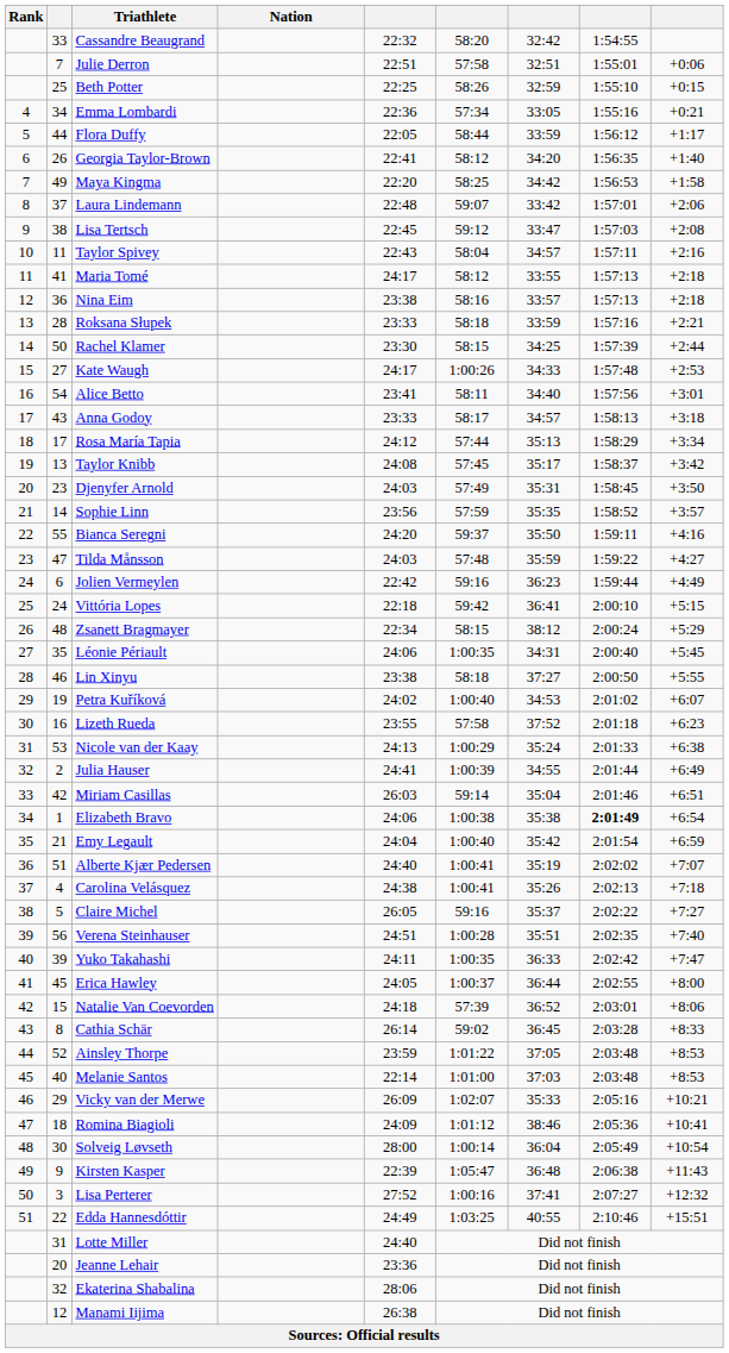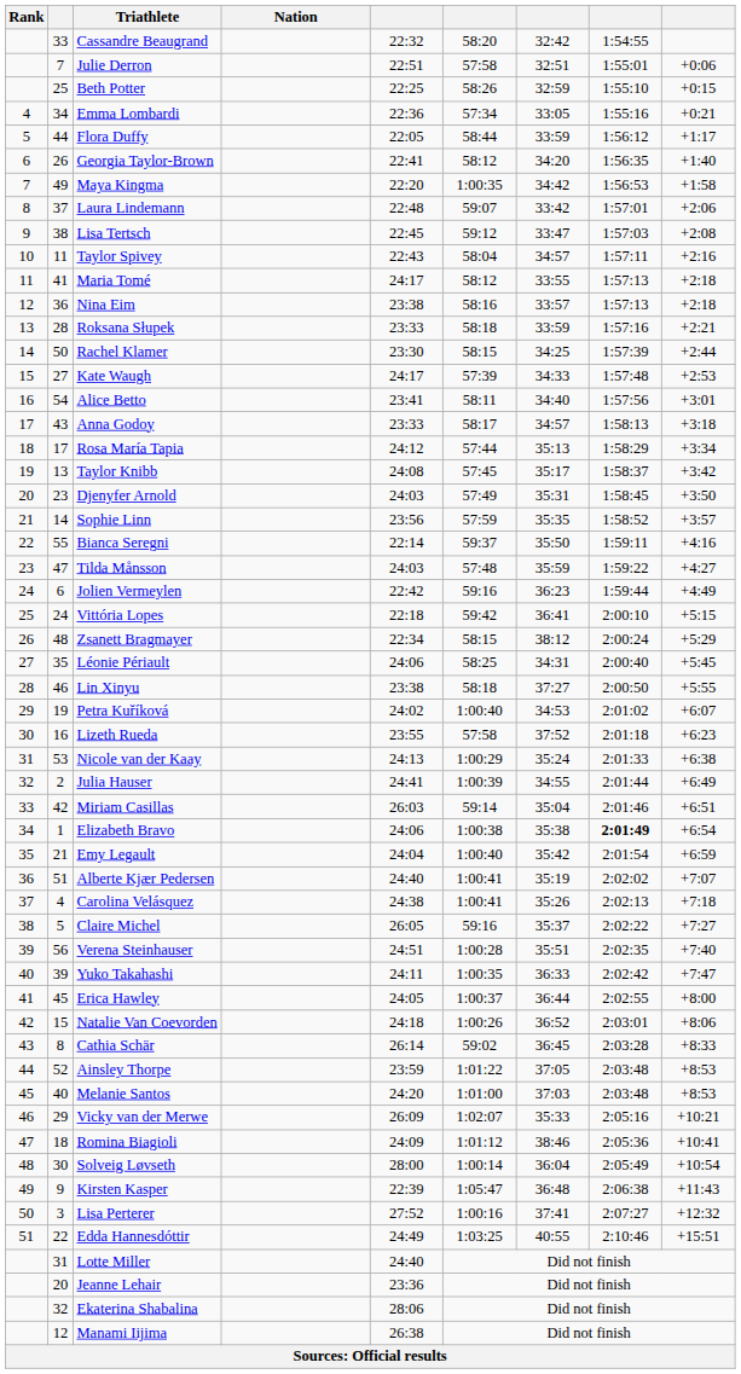 <table class="wikitable sortable" style="text-align:center">
 <tr>
 <th data-sort-type="number" width="30">Rank</th>
 <th width="20"></th>
 <th width="150">Triathlete</th>
 <th width="150">Nation</th>
 <th width="70" data-sort-type="text"></th>
 <th width="70"></th>
 <th width="70"></th>
 <th width="70"></th>
 <th width="70"></th>
 </tr>
 <tr>
 <td></td>
 <td>33</td>
 <td align="left"><a href='#'>Cassandre Beaugrand</a></td>
 <td align="left"></td>
 <td>22:32</td>
 <td>58:20</td>
 <td>32:42</td>
 <td>1:54:55</td>
 <td></td>
 </tr>
 <tr>
 <td></td>
 <td>7</td>
 <td align="left"><a href='#'>Julie Derron</a></td>
 <td align="left"></td>
 <td>22:51</td>
 <td>57:58</td>
 <td>32:51</td>
 <td>1:55:01</td>
 <td>+0:06</td>
 </tr>
 <tr>
 <td></td>
 <td>25</td>
 <td align="left"><a href='#'>Beth Potter</a></td>
 <td align="left"></td>
 <td>22:25</td>
 <td>58:26</td>
 <td>32:59</td>
 <td>1:55:10</td>
 <td>+0:15</td>
 </tr>
 <tr>
 <td>4</td>
 <td>34</td>
 <td align="left"><a href='#'>Emma Lombardi</a></td>
 <td align="left"></td>
 <td>22:36</td>
 <td>57:34</td>
 <td>33:05</td>
 <td>1:55:16</td>
 <td>+0:21</td>
 </tr>
 <tr>
 <td>5</td>
 <td>44</td>
 <td align="left"><a href='#'>Flora Duffy</a></td>
 <td align="left"></td>
 <td>22:05</td>
 <td>58:44</td>
 <td>33:59</td>
 <td>1:56:12</td>
 <td>+1:17</td>
 </tr>
 <tr>
 <td>6</td>
 <td>26</td>
 <td align="left"><a href='#'>Georgia Taylor-Brown</a></td>
 <td align="left"></td>
 <td>22:41</td>
 <td>58:12</td>
 <td>34:20</td>
 <td>1:56:35</td>
 <td>+1:40</td>
 </tr>
 <tr>
 <td>7</td>
 <td>49</td>
 <td align="left"><a href='#'>Maya Kingma</a></td>
 <td align="left"></td>
 <td>22:20</td>
-<td>58:25</td>
+<td>1:00:35</td>
 <td>34:42</td>
 <td>1:56:53</td>
 <td>+1:58</td>
 </tr>
 <tr>
 <td>8</td>
 <td>37</td>
 <td align="left"><a href='#'>Laura Lindemann</a></td>
 <td align="left"></td>
 <td>22:48</td>
 <td>59:07</td>
 <td>33:42</td>
 <td>1:57:01</td>
 <td>+2:06</td>
 </tr>
 <tr>
 <td>9</td>
 <td>38</td>
 <td align="left"><a href='#'>Lisa Tertsch</a></td>
 <td align="left"></td>
 <td>22:45</td>
 <td>59:12</td>
 <td>33:47</td>
 <td>1:57:03</td>
 <td>+2:08</td>
 </tr>
 <tr>
 <td>10</td>
 <td>11</td>
 <td align="left"><a href='#'>Taylor Spivey</a></td>
 <td align="left"></td>
 <td>22:43</td>
 <td>58:04</td>
 <td>34:57</td>
 <td>1:57:11</td>
 <td>+2:16</td>
 </tr>
 <tr>
 <td>11</td>
 <td>41</td>
 <td align="left"><a href='#'>Maria Tomé</a></td>
 <td align="left"></td>
 <td>24:17</td>
 <td>58:12</td>
 <td>33:55</td>
 <td>1:57:13</td>
 <td>+2:18</td>
 </tr>
 <tr>
 <td>12</td>
 <td>36</td>
 <td align="left"><a href='#'>Nina Eim</a></td>
 <td align="left"></td>
 <td>23:38</td>
 <td>58:16</td>
 <td>33:57</td>
 <td>1:57:13</td>
 <td>+2:18</td>
 </tr>
 <tr>
 <td>13</td>
 <td>28</td>
 <td align="left"><a href='#'>Roksana Słupek</a></td>
 <td align="left"></td>
 <td>23:33</td>
 <td>58:18</td>
 <td>33:59</td>
 <td>1:57:16</td>
 <td>+2:21</td>
 </tr>
 <tr>
 <td>14</td>
 <td>50</td>
 <td align="left"><a href='#'>Rachel Klamer</a></td>
 <td align="left"></td>
 <td>23:30</td>
 <td>58:15</td>
 <td>34:25</td>
 <td>1:57:39</td>
 <td>+2:44</td>
 </tr>
 <tr>
 <td>15</td>
 <td>27</td>
 <td align="left"><a href='#'>Kate Waugh</a></td>
 <td align="left"></td>
 <td>24:17</td>
-<td>1:00:26</td>
+<td>57:39</td>
 <td>34:33</td>
 <td>1:57:48</td>
 <td>+2:53</td>
 </tr>
 <tr>
 <td>16</td>
 <td>54</td>
 <td align="left"><a href='#'>Alice Betto</a></td>
 <td align="left"></td>
 <td>23:41</td>
 <td>58:11</td>
 <td>34:40</td>
 <td>1:57:56</td>
 <td>+3:01</td>
 </tr>
 <tr>
 <td>17</td>
 <td>43</td>
 <td align="left"><a href='#'>Anna Godoy</a></td>
 <td align="left"></td>
 <td>23:33</td>
 <td>58:17</td>
 <td>34:57</td>
 <td>1:58:13</td>
 <td>+3:18</td>
 </tr>
 <tr>
 <td>18</td>
 <td>17</td>
 <td align="left"><a href='#'>Rosa María Tapia</a></td>
 <td align="left"></td>
 <td>24:12</td>
 <td>57:44</td>
 <td>35:13</td>
 <td>1:58:29</td>
 <td>+3:34</td>
 </tr>
 <tr>
 <td>19</td>
 <td>13</td>
 <td align="left"><a href='#'>Taylor Knibb</a></td>
 <td align="left"></td>
 <td>24:08</td>
 <td>57:45</td>
 <td>35:17</td>
 <td>1:58:37</td>
 <td>+3:42</td>
 </tr>
 <tr>
 <td>20</td>
 <td>23</td>
 <td align="left"><a href='#'>Djenyfer Arnold</a></td>
 <td align="left"></td>
 <td>24:03</td>
 <td>57:49</td>
 <td>35:31</td>
 <td>1:58:45</td>
 <td>+3:50</td>
 </tr>
 <tr>
 <td>21</td>
 <td>14</td>
 <td align="left"><a href='#'>Sophie Linn</a></td>
 <td align="left"></td>
 <td>23:56</td>
 <td>57:59</td>
 <td>35:35</td>
 <td>1:58:52</td>
 <td>+3:57</td>
 </tr>
 <tr>
 <td>22</td>
 <td>55</td>
 <td align="left"><a href='#'>Bianca Seregni</a></td>
 <td align="left"></td>
-<td>24:20</td>
+<td>22:14</td>
 <td>59:37</td>
 <td>35:50</td>
 <td>1:59:11</td>
 <td>+4:16</td>
 </tr>
 <tr>
 <td>23</td>
 <td>47</td>
 <td align="left"><a href='#'>Tilda Månsson</a></td>
 <td align="left"></td>
 <td>24:03</td>
 <td>57:48</td>
 <td>35:59</td>
 <td>1:59:22</td>
 <td>+4:27</td>
 </tr>
 <tr>
 <td>24</td>
 <td>6</td>
 <td align="left"><a href='#'>Jolien Vermeylen</a></td>
 <td align="left"></td>
 <td>22:42</td>
 <td>59:16</td>
 <td>36:23</td>
 <td>1:59:44</td>
 <td>+4:49</td>
 </tr>
 <tr>
 <td>25</td>
 <td>24</td>
 <td align="left"><a href='#'>Vittória Lopes</a></td>
 <td align="left"></td>
 <td>22:18</td>
 <td>59:42</td>
 <td>36:41</td>
 <td>2:00:10</td>
 <td>+5:15</td>
 </tr>
 <tr>
 <td>26</td>
 <td>48</td>
 <td align="left"><a href='#'>Zsanett Bragmayer</a></td>
 <td align="left"></td>
 <td>22:34</td>
 <td>58:15</td>
 <td>38:12</td>
 <td>2:00:24</td>
 <td>+5:29</td>
 </tr>
 <tr>
 <td>27</td>
 <td>35</td>
 <td align="left"><a href='#'>Léonie Périault</a></td>
 <td align="left"></td>
 <td>24:06</td>
-<td>1:00:35</td>
+<td>58:25</td>
 <td>34:31</td>
 <td>2:00:40</td>
 <td>+5:45</td>
 </tr>
 <tr>
 <td>28</td>
 <td>46</td>
 <td align="left"><a href='#'>Lin Xinyu</a></td>
 <td align="left"></td>
 <td>23:38</td>
 <td>58:18</td>
 <td>37:27</td>
 <td>2:00:50</td>
 <td>+5:55</td>
 </tr>
 <tr>
 <td>29</td>
 <td>19</td>
 <td align="left"><a href='#'>Petra Kuříková</a></td>
 <td align="left"></td>
 <td>24:02</td>
 <td>1:00:40</td>
 <td>34:53</td>
 <td>2:01:02</td>
 <td>+6:07</td>
 </tr>
 <tr>
 <td>30</td>
 <td>16</td>
 <td align="left"><a href='#'>Lizeth Rueda</a></td>
 <td align="left"></td>
 <td>23:55</td>
 <td>57:58</td>
 <td>37:52</td>
 <td>2:01:18</td>
 <td>+6:23</td>
 </tr>
 <tr>
 <td>31</td>
 <td>53</td>
 <td align="left"><a href='#'>Nicole van der Kaay</a></td>
 <td align="left"></td>
 <td>24:13</td>
 <td>1:00:29</td>
 <td>35:24</td>
 <td>2:01:33</td>
 <td>+6:38</td>
 </tr>
 <tr>
 <td>32</td>
 <td>2</td>
 <td align="left"><a href='#'>Julia Hauser</a></td>
 <td align="left"></td>
 <td>24:41</td>
 <td>1:00:39</td>
 <td>34:55</td>
 <td>2:01:44</td>
 <td>+6:49</td>
 </tr>
 <tr>
 <td>33</td>
 <td>42</td>
 <td align="left"><a href='#'>Miriam Casillas</a></td>
 <td align="left"></td>
 <td>26:03</td>
 <td>59:14</td>
 <td>35:04</td>
 <td>2:01:46</td>
 <td>+6:51</td>
 </tr>
 <tr>
 <td>34</td>
 <td>1</td>
 <td align="left"><a href='#'>Elizabeth Bravo</a></td>
 <td align="left"></td>
 <td>24:06</td>
 <td>1:00:38</td>
 <td>35:38</td>
 <td><strong>2:01:49</strong></td>
 <td>+6:54</td>
 </tr>
 <tr>
 <td>35</td>
 <td>21</td>
 <td align="left"><a href='#'>Emy Legault</a></td>
 <td align="left"></td>
 <td>24:04</td>
 <td>1:00:40</td>
 <td>35:42</td>
 <td>2:01:54</td>
 <td>+6:59</td>
 </tr>
 <tr>
 <td>36</td>
 <td>51</td>
 <td align="left"><a href='#'>Alberte Kjær Pedersen</a></td>
 <td align="left"></td>
 <td>24:40</td>
 <td>1:00:41</td>
 <td>35:19</td>
 <td>2:02:02</td>
 <td>+7:07</td>
 </tr>
 <tr>
 <td>37</td>
 <td>4</td>
 <td align="left"><a href='#'>Carolina Velásquez</a></td>
 <td align="left"></td>
 <td>24:38</td>
 <td>1:00:41</td>
 <td>35:26</td>
 <td>2:02:13</td>
 <td>+7:18</td>
 </tr>
 <tr>
 <td>38</td>
 <td>5</td>
 <td align="left"><a href='#'>Claire Michel</a></td>
 <td align="left"></td>
 <td>26:05</td>
 <td>59:16</td>
 <td>35:37</td>
 <td>2:02:22</td>
 <td>+7:27</td>
 </tr>
 <tr>
 <td>39</td>
 <td>56</td>
 <td align="left"><a href='#'>Verena Steinhauser</a></td>
 <td align="left"></td>
 <td>24:51</td>
 <td>1:00:28</td>
 <td>35:51</td>
 <td>2:02:35</td>
 <td>+7:40</td>
 </tr>
 <tr>
 <td>40</td>
 <td>39</td>
 <td align="left"><a href='#'>Yuko Takahashi</a></td>
 <td align="left"></td>
 <td>24:11</td>
 <td>1:00:35</td>
 <td>36:33</td>
 <td>2:02:42</td>
 <td>+7:47</td>
 </tr>
 <tr>
 <td>41</td>
 <td>45</td>
 <td align="left"><a href='#'>Erica Hawley</a></td>
 <td align="left"></td>
 <td>24:05</td>
 <td>1:00:37</td>
 <td>36:44</td>
 <td>2:02:55</td>
 <td>+8:00</td>
 </tr>
 <tr>
 <td>42</td>
 <td>15</td>
 <td align="left"><a href='#'>Natalie Van Coevorden</a></td>
 <td align="left"></td>
 <td>24:18</td>
-<td>57:39</td>
+<td>1:00:26</td>
 <td>36:52</td>
 <td>2:03:01</td>
 <td>+8:06</td>
 </tr>
 <tr>
 <td>43</td>
 <td>8</td>
 <td align="left"><a href='#'>Cathia Schär</a></td>
 <td align="left"></td>
 <td>26:14</td>
 <td>59:02</td>
 <td>36:45</td>
 <td>2:03:28</td>
 <td>+8:33</td>
 </tr>
 <tr>
 <td>44</td>
 <td>52</td>
 <td align="left"><a href='#'>Ainsley Thorpe</a></td>
 <td align="left"></td>
 <td>23:59</td>
 <td>1:01:22</td>
 <td>37:05</td>
 <td>2:03:48</td>
 <td>+8:53</td>
 </tr>
 <tr>
 <td>45</td>
 <td>40</td>
 <td align="left"><a href='#'>Melanie Santos</a></td>
 <td align="left"></td>
-<td>22:14</td>
+<td>24:20</td>
 <td>1:01:00</td>
 <td>37:03</td>
 <td>2:03:48</td>
 <td>+8:53</td>
 </tr>
 <tr>
 <td>46</td>
 <td>29</td>
 <td align="left"><a href='#'>Vicky van der Merwe</a></td>
 <td align="left"></td>
 <td>26:09</td>
 <td>1:02:07</td>
 <td>35:33</td>
 <td>2:05:16</td>
 <td>+10:21</td>
 </tr>
 <tr>
 <td>47</td>
 <td>18</td>
 <td align="left"><a href='#'>Romina Biagioli</a></td>
 <td align="left"></td>
 <td>24:09</td>
 <td>1:01:12</td>
 <td>38:46</td>
 <td>2:05:36</td>
 <td>+10:41</td>
 </tr>
 <tr>
 <td>48</td>
 <td>30</td>
 <td align="left"><a href='#'>Solveig Løvseth</a></td>
 <td align="left"></td>
 <td>28:00</td>
 <td>1:00:14</td>
 <td>36:04</td>
 <td>2:05:49</td>
 <td>+10:54</td>
 </tr>
 <tr>
 <td>49</td>
 <td>9</td>
 <td align="left"><a href='#'>Kirsten Kasper</a></td>
 <td align="left"></td>
 <td>22:39</td>
 <td>1:05:47</td>
 <td>36:48</td>
 <td>2:06:38</td>
 <td>+11:43</td>
 </tr>
 <tr>
 <td>50</td>
 <td>3</td>
 <td align="left"><a href='#'>Lisa Perterer</a></td>
 <td align="left"></td>
 <td>27:52</td>
 <td>1:00:16</td>
 <td>37:41</td>
 <td>2:07:27</td>
 <td>+12:32</td>
 </tr>
 <tr>
 <td>51</td>
 <td>22</td>
 <td align="left"><a href='#'>Edda Hannesdóttir</a></td>
 <td align="left"></td>
 <td>24:49</td>
 <td>1:03:25</td>
 <td>40:55</td>
 <td>2:10:46</td>
 <td>+15:51</td>
 </tr>
 <tr>
 <td></td>
 <td>31</td>
 <td align="left"><a href='#'>Lotte Miller</a></td>
 <td align="left"></td>
 <td>24:40</td>
 <td colspan="4">Did not finish</td>
 </tr>
 <tr>
 <td></td>
 <td>20</td>
 <td align="left"><a href='#'>Jeanne Lehair</a></td>
 <td align="left"></td>
 <td>23:36</td>
 <td colspan="4">Did not finish</td>
 </tr>
 <tr>
 <td></td>
 <td>32</td>
 <td align="left"><a href='#'>Ekaterina Shabalina</a></td>
 <td align="left"></td>
 <td>28:06</td>
 <td colspan="4">Did not finish</td>
 </tr>
 <tr>
 <td></td>
 <td>12</td>
 <td align="left"><a href='#'>Manami Iijima</a></td>
 <td align="left"></td>
 <td>26:38</td>
 <td colspan="4">Did not finish</td>
 </tr>
 <tr>
 <th colspan="9">Sources: Official results</th>
 </tr>
 </table>
